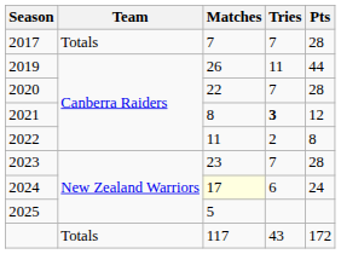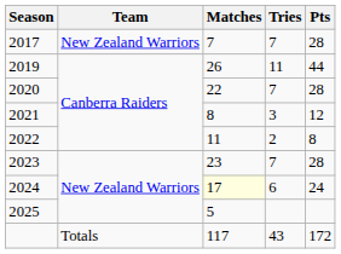 <table class="wikitable">
 <tr>
 <th>Season</th>
 <th>Team</th>
 <th>Matches</th>
 <th>Tries</th>
 <th>Pts</th>
 </tr>
 <tr>
 <td>2017</td>
-<td>Totals</td>
+<td> <a href='#'>New Zealand Warriors</a></td>
 <td>7</td>
 <td>7</td>
 <td>28</td>
 </tr>
 <tr>
 <td>2019</td>
 <td rowspan="4"> <a href='#'>Canberra Raiders</a></td>
 <td>26</td>
 <td>11</td>
 <td>44</td>
 </tr>
 <tr>
 <td>2020</td>
 <td>22</td>
 <td>7</td>
 <td>28</td>
 </tr>
 <tr>
 <td>2021</td>
 <td>8</td>
-<td><strong>3</strong></td>
+<td>3</td>
 <td>12</td>
 </tr>
 <tr>
 <td>2022</td>
 <td>11</td>
 <td>2</td>
 <td>8</td>
 </tr>
 <tr>
 <td>2023</td>
 <td rowspan="3"> <a href='#'>New Zealand Warriors</a></td>
 <td>23</td>
 <td>7</td>
 <td>28</td>
 </tr>
 <tr>
 <td>2024</td>
 <td style="background: lightyellow;">17</td>
 <td>6</td>
 <td>24</td>
 </tr>
 <tr>
 <td>2025</td>
 <td>5</td>
 <td></td>
 <td></td>
 </tr>
 <tr>
 <td></td>
 <td>Totals</td>
 <td>117</td>
 <td>43</td>
 <td>172</td>
 </tr>
 </table>
